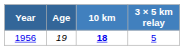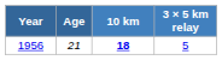 <table class="wikitable" style="font-size:95%; text-align:center; border:grey solid 1px; border-collapse:collapse; background:#ffffff;">
 <tr>
 <th style="background-color:#369; color:white; width:60px;"> Year </th>
 <th style="background-color:#369; color:white; width:40px;"> Age </th>
 <th style="background-color:#4180be; color:white; width:75px;"> 10 km </th>
 <th style="background-color:#4180be; color:white; width:75px;"> 3 × 5 km <br> relay </th>
 </tr>
 <tr>
 <td><a href='#'>1956</a></td>
-<td><em>19</em></td>
+<td><em>21</em></td>
 <td><strong><a href='#'>18</a></strong></td>
 <td><a href='#'>5</a></td>
 </tr>
 </table>
